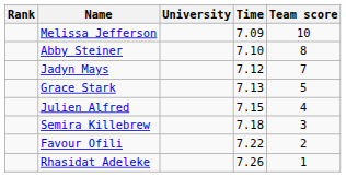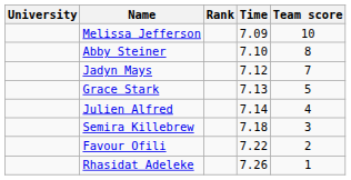 <table class="wikitable sortable" style="text-align:center">
 <tr>
+<th>University</th>
+<th>Name</th>
 <th>Rank</th>
-<th>Name</th>
-<th>University</th>
 <th>Time</th>
 <th>Team score</th>
 </tr>
 <tr>
 <td></td>
 <td align=left><a href='#'>Melissa Jefferson</a></td>
 <td></td>
 <td>7.09</td>
 <td>10</td>
 </tr>
 <tr>
 <td></td>
 <td align=left><a href='#'>Abby Steiner</a></td>
 <td></td>
 <td>7.10</td>
 <td>8</td>
 </tr>
 <tr>
 <td></td>
 <td align=left><a href='#'>Jadyn Mays</a></td>
 <td></td>
 <td>7.12</td>
 <td>7</td>
 </tr>
 <tr>
 <td></td>
 <td align=left><a href='#'>Grace Stark</a></td>
 <td></td>
 <td>7.13</td>
 <td>5</td>
 </tr>
 <tr>
 <td></td>
 <td align=left><a href='#'>Julien Alfred</a></td>
 <td></td>
-<td>7.15</td>
+<td>7.14</td>
 <td>4</td>
 </tr>
 <tr>
 <td></td>
 <td align=left><a href='#'>Semira Killebrew</a></td>
 <td></td>
 <td>7.18</td>
 <td>3</td>
 </tr>
 <tr>
 <td></td>
 <td align=left><a href='#'>Favour Ofili</a></td>
 <td></td>
 <td>7.22</td>
 <td>2</td>
 </tr>
 <tr>
 <td></td>
 <td align=left><a href='#'>Rhasidat Adeleke</a></td>
 <td></td>
 <td>7.26</td>
 <td>1</td>
 </tr>
 </table>
